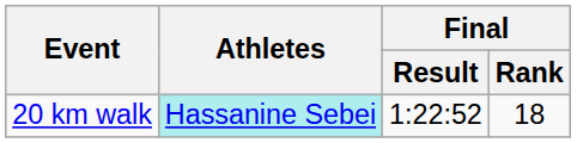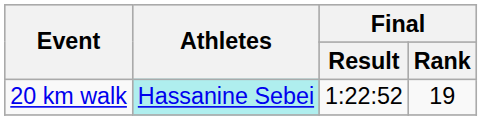 <table class="wikitable" border="1" style="font-size:90%">
 <tr>
 <th rowspan="2">Event</th>
 <th rowspan="2">Athletes</th>
 <th colspan="2">Final</th>
 </tr>
 <tr>
 <th>Result</th>
 <th>Rank</th>
 </tr>
 <tr>
 <td><a href='#'>20 km walk</a></td>
 <td style="background: paleturquoise;"><a href='#'>Hassanine Sebei</a></td>
 <td align=center>1:22:52</td>
-<td align=center>18</td>
+<td align=center>19</td>
 </tr>
 </table>
